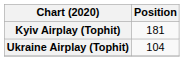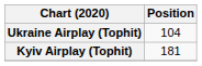 <table class="wikitable sortable plainrowheaders" style="text-align:center">
 <tr>
 <th scope="col">Chart (2020)</th>
 <th scope="col">Position</th>
 </tr>
 <tr>
+<th scope="row">Ukraine Airplay (Tophit)</th>
+<td>104</td>
+</tr>
+<tr>
 <th scope="row">Kyiv Airplay (Tophit)</th>
 <td>181</td>
 </tr>
 <tr>
-<th scope="row">Ukraine Airplay (Tophit)</th>
-<td>104</td>
-</tr>
-<tr>
 </tr>
 </table>
